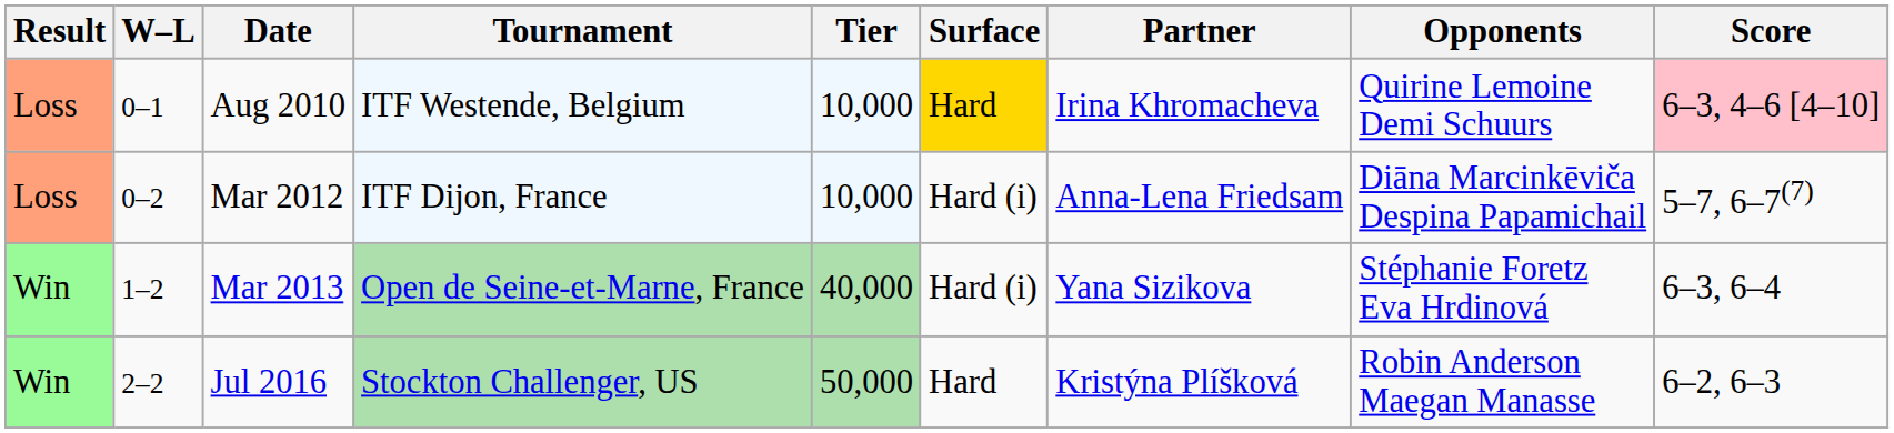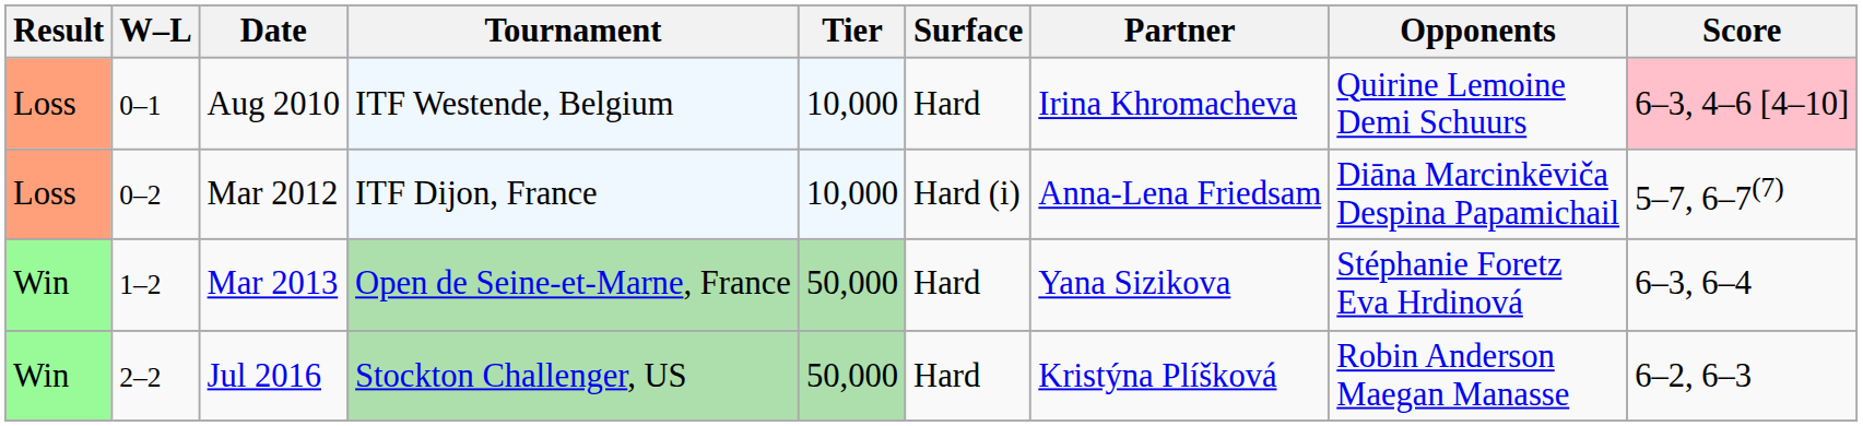 <table class="sortable wikitable">
 <tr>
 <th>Result</th>
 <th class="unsortable">W–L</th>
 <th>Date</th>
 <th>Tournament</th>
 <th>Tier</th>
 <th>Surface</th>
 <th>Partner</th>
 <th>Opponents</th>
 <th class="unsortable">Score</th>
 </tr>
 <tr>
 <td style="background:#ffa07a;">Loss</td>
 <td><small>0–1</small></td>
 <td>Aug 2010</td>
 <td style="background:#f0f8ff;">ITF Westende, Belgium</td>
 <td style="background:#f0f8ff;">10,000</td>
-<td style="background: gold;">Hard</td>
+<td>Hard</td>
 <td> <a href='#'>Irina Khromacheva</a></td>
 <td> <a href='#'>Quirine Lemoine</a> <br>  <a href='#'>Demi Schuurs</a></td>
 <td style="background: pink;">6–3, 4–6 [4–10]</td>
 </tr>
 <tr>
 <td style="background:#ffa07a;">Loss</td>
 <td><small>0–2</small></td>
 <td>Mar 2012</td>
 <td style="background:#f0f8ff;">ITF Dijon, France</td>
 <td style="background:#f0f8ff;">10,000</td>
 <td>Hard (i)</td>
 <td> <a href='#'>Anna-Lena Friedsam</a></td>
 <td> <a href='#'>Diāna Marcinkēviča</a> <br>  <a href='#'>Despina Papamichail</a></td>
 <td>5–7, 6–7<sup>(7)</sup></td>
 </tr>
 <tr>
 <td style="background:#98fb98;">Win</td>
 <td><small>1–2</small></td>
 <td><a href='#'>Mar 2013</a></td>
 <td style="background:#addfad;"><a href='#'>Open de Seine-et-Marne</a>, France</td>
-<td style="background:#addfad;">40,000</td>
-<td>Hard (i)</td>
+<td style="background:#addfad;">50,000</td>
+<td>Hard</td>
 <td> <a href='#'>Yana Sizikova</a></td>
 <td> <a href='#'>Stéphanie Foretz</a> <br>  <a href='#'>Eva Hrdinová</a></td>
 <td>6–3, 6–4</td>
 </tr>
 <tr>
 <td style="background:#98fb98;">Win</td>
 <td><small>2–2</small></td>
 <td><a href='#'>Jul 2016</a></td>
 <td style="background:#addfad;"><a href='#'>Stockton Challenger</a>, US</td>
 <td style="background:#addfad;">50,000</td>
 <td>Hard</td>
 <td> <a href='#'>Kristýna Plíšková</a></td>
 <td> <a href='#'>Robin Anderson</a> <br>  <a href='#'>Maegan Manasse</a></td>
 <td>6–2, 6–3</td>
 </tr>
 </table>
